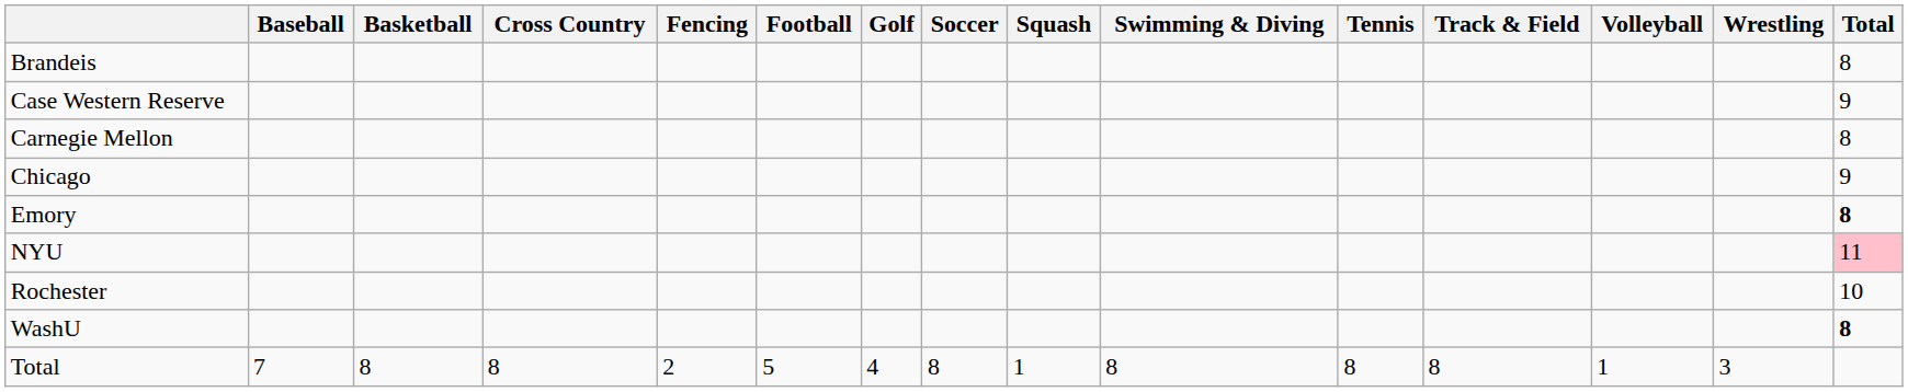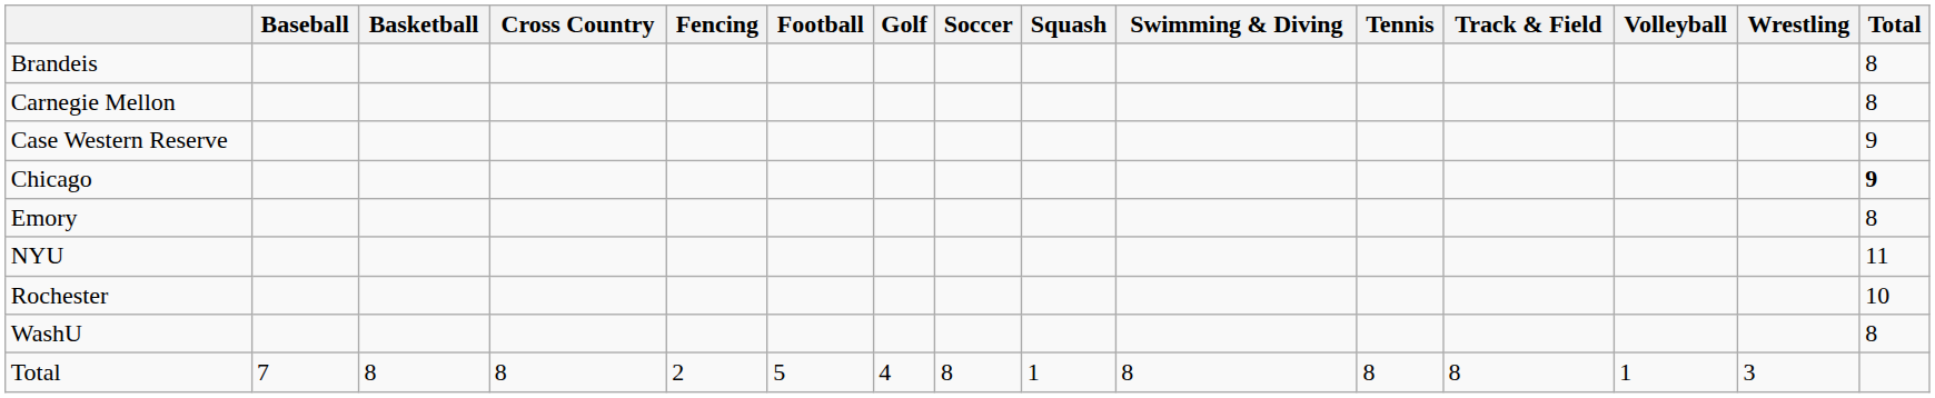 <table class="wikitable sortable" width="100%">
 <tr>
 <th></th>
 <th>Baseball</th>
 <th>Basketball</th>
 <th>Cross Country</th>
 <th>Fencing</th>
 <th>Football</th>
 <th>Golf</th>
 <th>Soccer</th>
 <th>Squash</th>
 <th>Swimming & Diving</th>
 <th>Tennis</th>
 <th>Track & Field</th>
 <th>Volleyball</th>
 <th>Wrestling</th>
 <th>Total</th>
 </tr>
 <tr>
 <td>Brandeis</td>
 <td></td>
 <td></td>
 <td></td>
 <td></td>
 <td></td>
 <td></td>
 <td></td>
 <td></td>
 <td></td>
 <td></td>
 <td></td>
 <td></td>
 <td></td>
 <td>8</td>
 </tr>
 <tr>
+<td>Carnegie Mellon</td>
+<td></td>
+<td></td>
+<td></td>
+<td></td>
+<td></td>
+<td></td>
+<td></td>
+<td></td>
+<td></td>
+<td></td>
+<td></td>
+<td></td>
+<td></td>
+<td>8</td>
+</tr>
+<tr>
 <td>Case Western Reserve</td>
 <td></td>
 <td></td>
 <td></td>
 <td></td>
 <td></td>
 <td></td>
 <td></td>
 <td></td>
 <td></td>
 <td></td>
 <td></td>
 <td></td>
 <td></td>
 <td>9</td>
 </tr>
 <tr>
-<td>Carnegie Mellon</td>
+<td>Chicago</td>
+<td></td>
+<td></td>
+<td></td>
+<td></td>
+<td></td>
+<td></td>
+<td></td>
+<td></td>
+<td></td>
+<td></td>
+<td></td>
+<td></td>
+<td></td>
+<td><strong>9</strong></td>
+</tr>
+<tr>
+<td>Emory</td>
 <td></td>
 <td></td>
 <td></td>
 <td></td>
 <td></td>
 <td></td>
 <td></td>
 <td></td>
 <td></td>
 <td></td>
 <td></td>
 <td></td>
 <td></td>
 <td>8</td>
 </tr>
 <tr>
-<td>Chicago</td>
-<td></td>
-<td></td>
-<td></td>
-<td></td>
-<td></td>
-<td></td>
-<td></td>
-<td></td>
-<td></td>
-<td></td>
-<td></td>
-<td></td>
-<td></td>
-<td>9</td>
-</tr>
-<tr>
-<td>Emory</td>
-<td></td>
-<td></td>
-<td></td>
-<td></td>
-<td></td>
-<td></td>
-<td></td>
-<td></td>
-<td></td>
-<td></td>
-<td></td>
-<td></td>
-<td></td>
-<td><strong>8</strong></td>
-</tr>
-<tr>
 <td>NYU</td>
 <td></td>
 <td></td>
 <td></td>
 <td></td>
 <td></td>
 <td></td>
 <td></td>
 <td></td>
 <td></td>
 <td></td>
 <td></td>
 <td></td>
 <td></td>
-<td style="background: pink;">11</td>
+<td>11</td>
 </tr>
 <tr>
 <td>Rochester</td>
 <td></td>
 <td></td>
 <td></td>
 <td></td>
 <td></td>
 <td></td>
 <td></td>
 <td></td>
 <td></td>
 <td></td>
 <td></td>
 <td></td>
 <td></td>
 <td>10</td>
 </tr>
 <tr>
 <td>WashU</td>
 <td></td>
 <td></td>
 <td></td>
 <td></td>
 <td></td>
 <td></td>
 <td></td>
 <td></td>
 <td></td>
 <td></td>
 <td></td>
 <td></td>
 <td></td>
-<td><strong>8</strong></td>
+<td>8</td>
 </tr>
 <tr>
 <td>Total</td>
 <td>7</td>
 <td>8</td>
 <td>8</td>
 <td>2</td>
 <td>5</td>
 <td>4</td>
 <td>8</td>
 <td>1</td>
 <td>8</td>
 <td>8</td>
 <td>8</td>
 <td>1</td>
 <td>3</td>
 <td></td>
 </tr>
 </table>
